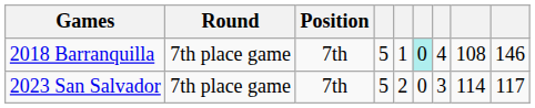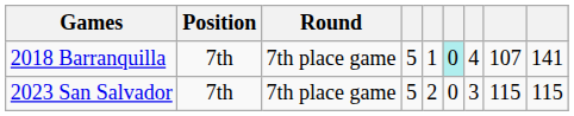 <table class="wikitable" style="text-align:center; font-size:90%;">
 <tr>
 <th>Games</th>
+<th>Position</th>
 <th>Round</th>
-<th>Position</th>
 <th></th>
 <th></th>
 <th></th>
 <th></th>
 <th></th>
 <th></th>
 </tr>
 <tr>
 <td align=left> <a href='#'>2018 Barranquilla</a></td>
+<td>7th</td>
 <td>7th place game</td>
-<td>7th</td>
 <td>5</td>
 <td>1</td>
 <td style="background: paleturquoise;">0</td>
 <td>4</td>
-<td>108</td>
-<td>146</td>
+<td>107</td>
+<td>141</td>
 </tr>
 <tr>
 <td align=left> <a href='#'>2023 San Salvador</a></td>
+<td>7th</td>
 <td>7th place game</td>
-<td>7th</td>
 <td>5</td>
 <td>2</td>
 <td>0</td>
 <td>3</td>
-<td>114</td>
-<td>117</td>
+<td>115</td>
+<td>115</td>
 </tr>
 </table>
